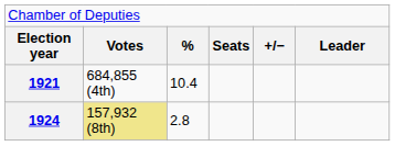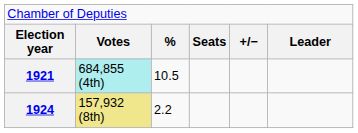 <table class=wikitable style="width:50%; border:1px #AAAAFF solid">
 <tr>
 <td colspan=6><a href='#'>Chamber of Deputies</a></td>
 </tr>
 <tr>
 <th width=13%>Election year</th>
 <th width=16%>Votes</th>
 <th width=6%>%</th>
 <th width=1%>Seats</th>
 <th width=8%>+/−</th>
 <th width=18%>Leader</th>
 </tr>
 <tr>
 <th><a href='#'>1921</a></th>
-<td>684,855 (4th)</td>
-<td>10.4</td>
+<td style="background: paleturquoise;">684,855 (4th)</td>
+<td>10.5</td>
 <td></td>
 <td></td>
 <td></td>
 </tr>
 <tr>
 <th><a href='#'>1924</a></th>
 <td style="background: khaki;">157,932 (8th)</td>
-<td>2.8</td>
+<td>2.2</td>
 <td></td>
 <td></td>
 <td></td>
 </tr>
 </table>
